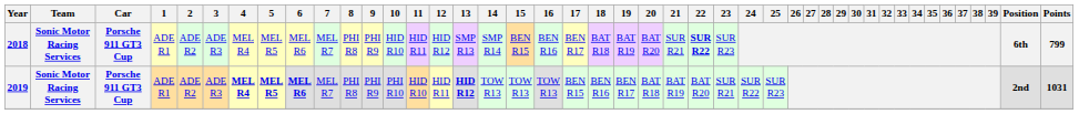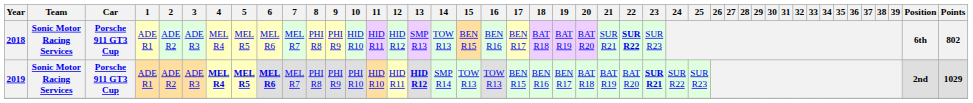 <table class="wikitable" style="text-align:center; font-size:75%">
 <tr>
 <th>Year</th>
 <th>Team</th>
 <th>Car</th>
 <th>1</th>
 <th>2</th>
 <th>3</th>
 <th>4</th>
 <th>5</th>
 <th>6</th>
 <th>7</th>
 <th>8</th>
 <th>9</th>
 <th>10</th>
 <th>11</th>
 <th>12</th>
 <th>13</th>
 <th>14</th>
 <th>15</th>
 <th>16</th>
 <th>17</th>
 <th>18</th>
 <th>19</th>
 <th>20</th>
 <th>21</th>
 <th>22</th>
 <th>23</th>
 <th>24</th>
 <th>25</th>
 <th>26</th>
 <th>27</th>
 <th>28</th>
 <th>29</th>
 <th>30</th>
 <th>31</th>
 <th>32</th>
 <th>33</th>
 <th>34</th>
 <th>35</th>
 <th>36</th>
 <th>37</th>
 <th>38</th>
 <th>39</th>
 <th>Position</th>
 <th>Points</th>
 </tr>
 <tr>
 <th><a href='#'>2018</a></th>
 <th><a href='#'>Sonic Motor Racing Services</a></th>
 <th><a href='#'>Porsche 911 GT3 Cup</a></th>
 <td style="background: #ffffbf"><a href='#'>ADE<br>R1</a><br></td>
 <td style="background: #dfffdf"><a href='#'>ADE<br>R2</a><br></td>
 <td style="background: #dfffdf"><a href='#'>ADE<br>R3</a><br></td>
 <td style="background: #ffffbf"><a href='#'>MEL<br>R4</a><br></td>
 <td style="background: #ffffbf"><a href='#'>MEL<br>R5</a><br></td>
 <td style="background: #ffffbf"><a href='#'>MEL<br>R6</a><br></td>
 <td style="background: #dfffdf"><a href='#'>MEL<br>R7</a><br></td>
 <td style="background: #ffffbf"><a href='#'>PHI<br>R8</a><br></td>
 <td style="background: #ffffbf"><a href='#'>PHI<br>R9</a><br></td>
 <td style="background: #dfffdf"><a href='#'>HID<br>R10</a><br></td>
 <td style="background: #efcfff"><a href='#'>HID<br>R11</a><br></td>
 <td style="background: #dfffdf"><a href='#'>HID<br>R12</a><br></td>
 <td style="background: #efcfff"><a href='#'>SMP<br>R13</a><br></td>
-<td style="background: #dfffdf"><a href='#'>SMP<br>R14</a><br></td>
+<td style="background: #dfffdf"><a href='#'>TOW<br>R13</a><br></td>
 <td style="background: #ffdf9f"><a href='#'>BEN<br>R15</a><br></td>
 <td style="background: #dfffdf"><a href='#'>BEN<br>R16</a><br></td>
 <td style="background: #ffffbf"><a href='#'>BEN<br>R17</a><br></td>
 <td style="background: #efcfff"><a href='#'>BAT<br>R18</a><br></td>
 <td style="background: #efcfff"><a href='#'>BAT<br>R19</a><br></td>
 <td style="background: #efcfff"><a href='#'>BAT<br>R20</a><br></td>
 <td style="background: #dfffdf"><a href='#'>SUR<br>R21</a><br></td>
 <td style="background: #dfffdf"><strong><a href='#'>SUR<br>R22</a><br></strong></td>
 <td style="background: #dfffdf"><a href='#'>SUR<br>R23</a><br></td>
 <th colspan=16></th>
 <th>6th</th>
-<th>799</th>
+<th>802</th>
 </tr>
 <tr>
 <th><a href='#'>2019</a></th>
 <th><a href='#'>Sonic Motor Racing Services</a></th>
 <th><a href='#'>Porsche 911 GT3 Cup</a></th>
 <td style="background: #ffdf9f"><a href='#'>ADE<br>R1</a><br></td>
 <td style="background: #ffdf9f"><a href='#'>ADE<br>R2</a><br></td>
 <td style="background: #ffdf9f"><a href='#'>ADE<br>R3</a><br></td>
 <td style="background: #ffffbf"><strong><a href='#'>MEL<br>R4</a><br></strong></td>
 <td style="background: #ffffbf"><strong><a href='#'>MEL<br>R5</a><br></strong></td>
 <td style="background: #dfdfdf"><strong><a href='#'>MEL<br>R6</a><br></strong></td>
 <td style="background: #dfdfdf"><a href='#'>MEL<br>R7</a><br></td>
 <td style="background: #dfdfdf"><a href='#'>PHI<br>R8</a><br></td>
 <td style="background: #dfdfdf"><a href='#'>PHI<br>R9</a><br></td>
 <td style="background: #dfdfdf"><a href='#'>PHI<br>R10</a><br></td>
 <td style="background: #ffdf9f"><a href='#'>HID<br>R10</a><br></td>
 <td style="background: #ffffbf"><a href='#'>HID<br>R11</a><br></td>
 <td style="background: #dfdfdf"><strong><a href='#'>HID<br>R12</a><br></strong></td>
-<td style="background: #dfffdf"><a href='#'>TOW<br>R13</a><br></td>
+<td style="background: #dfffdf"><a href='#'>SMP<br>R14</a><br></td>
 <td style="background: #dfffdf"><a href='#'>TOW<br>R13</a><br></td>
 <td style="background: #dfdfdf"><a href='#'>TOW<br>R13</a><br></td>
 <td style="background: #dfffdf"><a href='#'>BEN<br>R15</a><br></td>
 <td style="background: #dfffdf"><a href='#'>BEN<br>R16</a><br></td>
 <td style="background: #dfffdf"><a href='#'>BEN<br>R17</a><br></td>
 <td style="background: #dfffdf"><a href='#'>BAT<br>R18</a><br></td>
 <td style="background: #dfffdf"><a href='#'>BAT<br>R19</a><br></td>
 <td style="background: #dfffdf"><a href='#'>BAT<br>R20</a><br></td>
-<td style="background: #dfffdf"><a href='#'>SUR<br>R21</a><br></td>
+<td style="background: #dfffdf"><strong><a href='#'>SUR<br>R21</a><br></strong></td>
 <td style="background: #dfffdf"><a href='#'>SUR<br>R22</a><br></td>
 <td style="background: #dfffdf"><a href='#'>SUR<br>R23</a><br></td>
 <th colspan=14></th>
 <td align="center" style="background: #dfdfdf"><strong>2nd</strong></td>
-<td align="center" style="background: #dfdfdf"><strong>1031</strong></td>
+<td align="center" style="background: #dfdfdf"><strong>1029</strong></td>
 </tr>
 <tr>
 </tr>
 </table>
